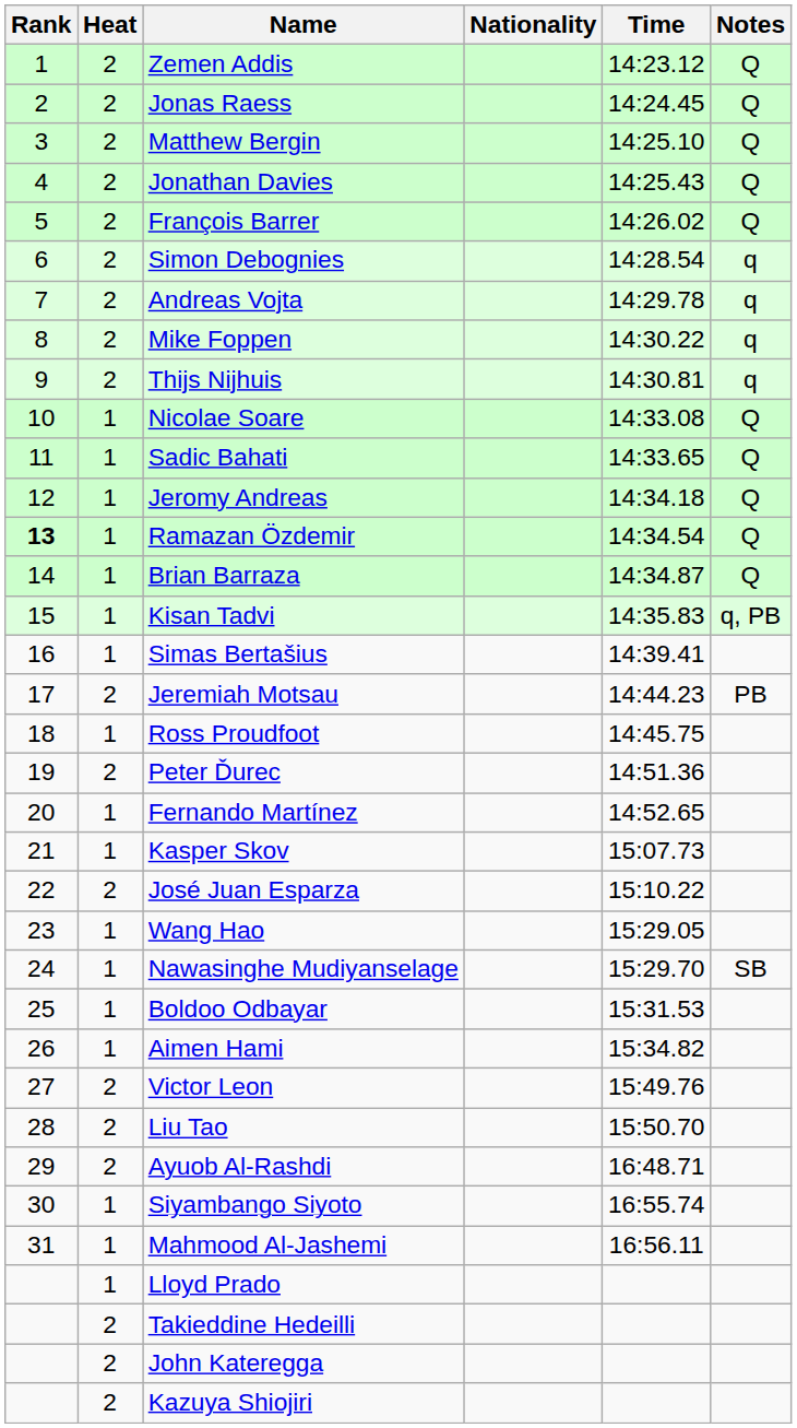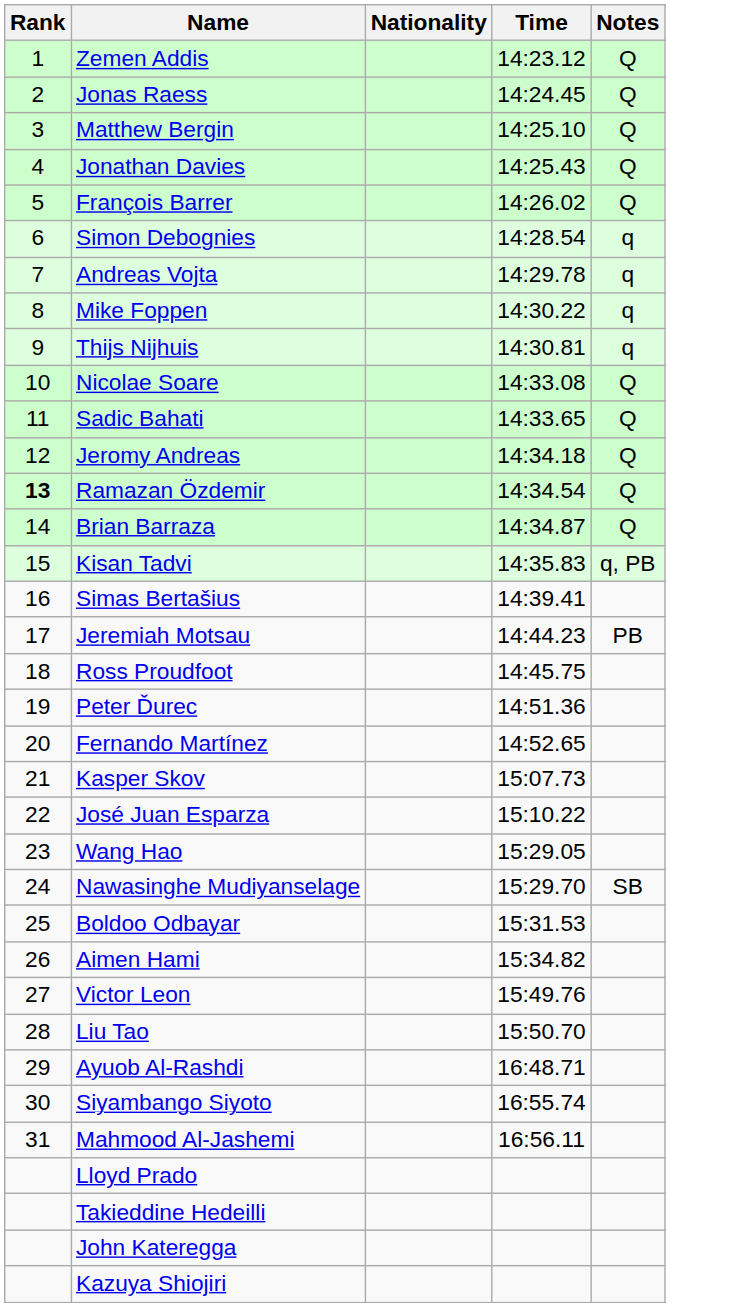 <table class="wikitable sortable" style="text-align:center">
 <tr>
 <th>Rank</th>
-<th>Heat</th>
 <th>Name</th>
 <th>Nationality</th>
 <th>Time</th>
 <th>Notes</th>
 </tr>
 <tr bgcolor=ccffcc>
 <td>1</td>
-<td>2</td>
 <td align=left><a href='#'>Zemen Addis</a></td>
 <td align=left></td>
 <td>14:23.12</td>
 <td>Q</td>
 </tr>
 <tr bgcolor=ccffcc>
-<td>2</td>
 <td>2</td>
 <td align=left><a href='#'>Jonas Raess</a></td>
 <td align=left></td>
 <td>14:24.45</td>
 <td>Q</td>
 </tr>
 <tr bgcolor=ccffcc>
 <td>3</td>
-<td>2</td>
 <td align=left><a href='#'>Matthew Bergin</a></td>
 <td align=left></td>
 <td>14:25.10</td>
 <td>Q</td>
 </tr>
 <tr bgcolor=ccffcc>
 <td>4</td>
-<td>2</td>
 <td align=left><a href='#'>Jonathan Davies</a></td>
 <td align=left></td>
 <td>14:25.43</td>
 <td>Q</td>
 </tr>
 <tr bgcolor=ccffcc>
 <td>5</td>
-<td>2</td>
 <td align=left><a href='#'>François Barrer</a></td>
 <td align=left></td>
 <td>14:26.02</td>
 <td>Q</td>
 </tr>
 <tr bgcolor=ddffdd>
 <td>6</td>
-<td>2</td>
 <td align=left><a href='#'>Simon Debognies</a></td>
 <td align=left></td>
 <td>14:28.54</td>
 <td>q</td>
 </tr>
 <tr bgcolor=ddffdd>
 <td>7</td>
-<td>2</td>
 <td align=left><a href='#'>Andreas Vojta</a></td>
 <td align=left></td>
 <td>14:29.78</td>
 <td>q</td>
 </tr>
 <tr bgcolor=ddffdd>
 <td>8</td>
-<td>2</td>
 <td align=left><a href='#'>Mike Foppen</a></td>
 <td align=left></td>
 <td>14:30.22</td>
 <td>q</td>
 </tr>
 <tr bgcolor=ddffdd>
 <td>9</td>
-<td>2</td>
 <td align=left><a href='#'>Thijs Nijhuis</a></td>
 <td align=left></td>
 <td>14:30.81</td>
 <td>q</td>
 </tr>
 <tr bgcolor=ccffcc>
 <td>10</td>
-<td>1</td>
 <td align=left><a href='#'>Nicolae Soare</a></td>
 <td align=left></td>
 <td>14:33.08</td>
 <td>Q</td>
 </tr>
 <tr bgcolor=ccffcc>
 <td>11</td>
-<td>1</td>
 <td align=left><a href='#'>Sadic Bahati</a></td>
 <td align=left></td>
 <td>14:33.65</td>
 <td>Q</td>
 </tr>
 <tr bgcolor=ccffcc>
 <td>12</td>
-<td>1</td>
 <td align=left><a href='#'>Jeromy Andreas</a></td>
 <td align=left></td>
 <td>14:34.18</td>
 <td>Q</td>
 </tr>
 <tr bgcolor=ccffcc>
 <td><strong>13</strong></td>
-<td>1</td>
 <td align=left><a href='#'>Ramazan Özdemir</a></td>
 <td align=left></td>
 <td>14:34.54</td>
 <td>Q</td>
 </tr>
 <tr bgcolor=ccffcc>
 <td>14</td>
-<td>1</td>
 <td align=left><a href='#'>Brian Barraza</a></td>
 <td align=left></td>
 <td>14:34.87</td>
 <td>Q</td>
 </tr>
 <tr bgcolor=ddffdd>
 <td>15</td>
-<td>1</td>
 <td align=left><a href='#'>Kisan Tadvi</a></td>
 <td align=left></td>
 <td>14:35.83</td>
 <td>q, PB</td>
 </tr>
 <tr>
 <td>16</td>
-<td>1</td>
 <td align=left><a href='#'>Simas Bertašius</a></td>
 <td align=left></td>
 <td>14:39.41</td>
 <td></td>
 </tr>
 <tr>
 <td>17</td>
-<td>2</td>
 <td align=left><a href='#'>Jeremiah Motsau</a></td>
 <td align=left></td>
 <td>14:44.23</td>
 <td>PB</td>
 </tr>
 <tr>
 <td>18</td>
-<td>1</td>
 <td align=left><a href='#'>Ross Proudfoot</a></td>
 <td align=left></td>
 <td>14:45.75</td>
 <td></td>
 </tr>
 <tr>
 <td>19</td>
-<td>2</td>
 <td align=left><a href='#'>Peter Ďurec</a></td>
 <td align=left></td>
 <td>14:51.36</td>
 <td></td>
 </tr>
 <tr>
 <td>20</td>
-<td>1</td>
 <td align=left><a href='#'>Fernando Martínez</a></td>
 <td align=left></td>
 <td>14:52.65</td>
 <td></td>
 </tr>
 <tr>
 <td>21</td>
-<td>1</td>
 <td align=left><a href='#'>Kasper Skov</a></td>
 <td align=left></td>
 <td>15:07.73</td>
 <td></td>
 </tr>
 <tr>
 <td>22</td>
-<td>2</td>
 <td align=left><a href='#'>José Juan Esparza</a></td>
 <td align=left></td>
 <td>15:10.22</td>
 <td></td>
 </tr>
 <tr>
 <td>23</td>
-<td>1</td>
 <td align=left><a href='#'>Wang Hao</a></td>
 <td align=left></td>
 <td>15:29.05</td>
 <td></td>
 </tr>
 <tr>
 <td>24</td>
-<td>1</td>
 <td align=left><a href='#'>Nawasinghe Mudiyanselage</a></td>
 <td align=left></td>
 <td>15:29.70</td>
 <td>SB</td>
 </tr>
 <tr>
 <td>25</td>
-<td>1</td>
 <td align=left><a href='#'>Boldoo Odbayar</a></td>
 <td align=left></td>
 <td>15:31.53</td>
 <td></td>
 </tr>
 <tr>
 <td>26</td>
-<td>1</td>
 <td align=left><a href='#'>Aimen Hami</a></td>
 <td align=left></td>
 <td>15:34.82</td>
 <td></td>
 </tr>
 <tr>
 <td>27</td>
-<td>2</td>
 <td align=left><a href='#'>Victor Leon</a></td>
 <td align=left></td>
 <td>15:49.76</td>
 <td></td>
 </tr>
 <tr>
 <td>28</td>
-<td>2</td>
 <td align=left><a href='#'>Liu Tao</a></td>
 <td align=left></td>
 <td>15:50.70</td>
 <td></td>
 </tr>
 <tr>
 <td>29</td>
-<td>2</td>
 <td align=left><a href='#'>Ayuob Al-Rashdi</a></td>
 <td align=left></td>
 <td>16:48.71</td>
 <td></td>
 </tr>
 <tr>
 <td>30</td>
-<td>1</td>
 <td align=left><a href='#'>Siyambango Siyoto</a></td>
 <td align=left></td>
 <td>16:55.74</td>
 <td></td>
 </tr>
 <tr>
 <td>31</td>
-<td>1</td>
 <td align=left><a href='#'>Mahmood Al-Jashemi</a></td>
 <td align=left></td>
 <td>16:56.11</td>
 <td></td>
 </tr>
 <tr>
 <td></td>
-<td>1</td>
 <td align=left><a href='#'>Lloyd Prado</a></td>
 <td align=left></td>
 <td></td>
 <td></td>
 </tr>
 <tr>
 <td></td>
-<td>2</td>
 <td align=left><a href='#'>Takieddine Hedeilli</a></td>
 <td align=left></td>
 <td></td>
 <td></td>
 </tr>
 <tr>
 <td></td>
-<td>2</td>
 <td align=left><a href='#'>John Kateregga</a></td>
 <td align=left></td>
 <td></td>
 <td></td>
 </tr>
 <tr>
 <td></td>
-<td>2</td>
 <td align=left><a href='#'>Kazuya Shiojiri</a></td>
 <td align=left></td>
 <td></td>
 <td></td>
 </tr>
 </table>
